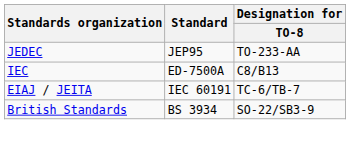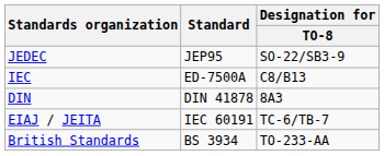 <table class="wikitable sortable">
 <tr>
 <th rowspan=2>Standards organization</th>
 <th rowspan=2>Standard</th>
 <th>Designation for</th>
 </tr>
 <tr>
 <th>TO-8</th>
 </tr>
 <tr>
 <td><a href='#'>JEDEC</a></td>
 <td>JEP95</td>
-<td>TO-233-AA</td>
+<td>SO-22/SB3-9</td>
 </tr>
 <tr>
 <td><a href='#'>IEC</a></td>
 <td>ED-7500A</td>
 <td>C8/B13</td>
+</tr>
+<tr>
+<td><a href='#'>DIN</a></td>
+<td>DIN 41878</td>
+<td>8A3</td>
 </tr>
 <tr>
 <td><a href='#'>EIAJ</a> / <a href='#'>JEITA</a></td>
 <td>IEC 60191</td>
 <td>TC-6/TB-7</td>
 </tr>
 <tr>
 <td><a href='#'>British Standards</a></td>
 <td>BS 3934</td>
-<td>SO-22/SB3-9</td>
+<td>TO-233-AA</td>
 </tr>
 </table>
